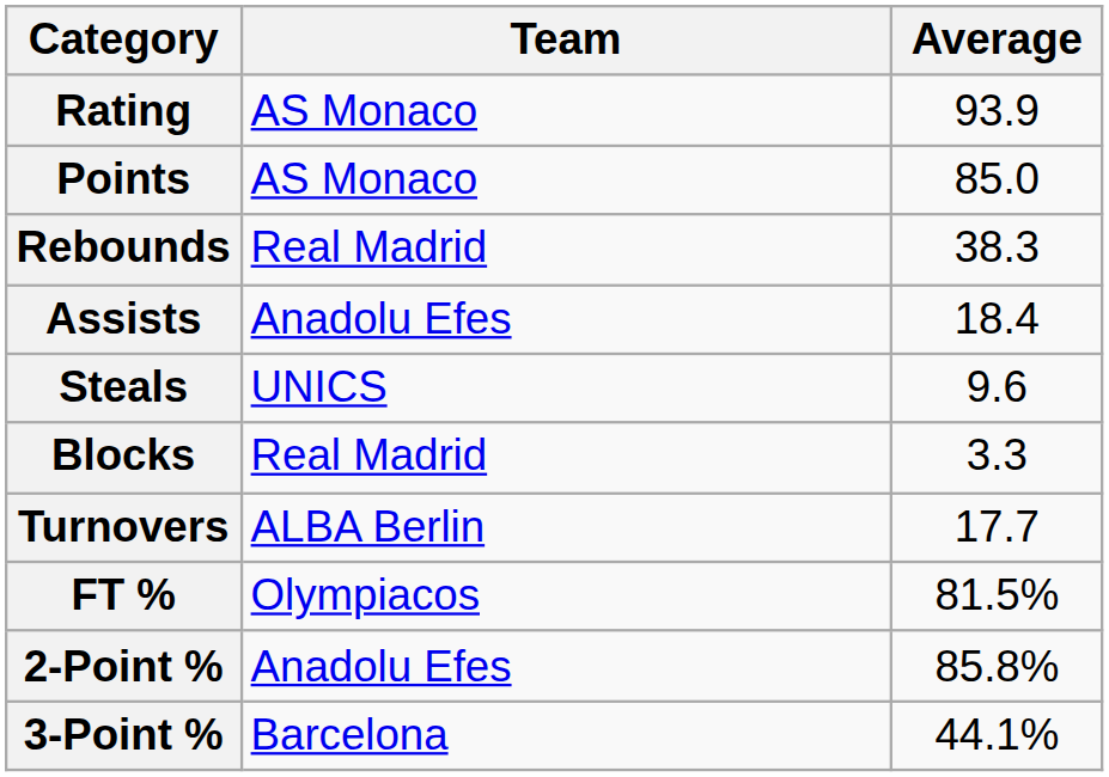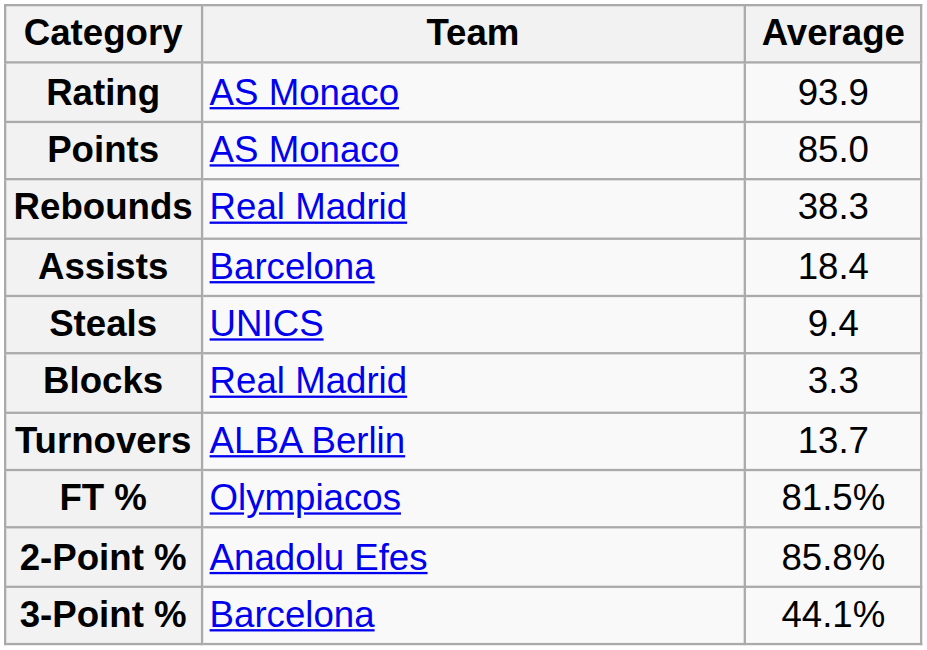 <table class="wikitable">
 <tr>
 <th>Category</th>
 <th width=230>Team</th>
 <th width=70>Average</th>
 </tr>
 <tr>
 <th>Rating</th>
 <td> <a href='#'>AS Monaco</a></td>
 <td style="text-align: center;">93.9</td>
 </tr>
 <tr>
 <th>Points</th>
 <td> <a href='#'>AS Monaco</a></td>
 <td style="text-align: center;">85.0</td>
 </tr>
 <tr>
 <th>Rebounds</th>
 <td> <a href='#'>Real Madrid</a></td>
 <td style="text-align: center;">38.3</td>
 </tr>
 <tr>
 <th>Assists</th>
-<td> <a href='#'>Anadolu Efes</a></td>
+<td> <a href='#'>Barcelona</a></td>
 <td style="text-align: center;">18.4</td>
 </tr>
 <tr>
 <th>Steals</th>
 <td> <a href='#'>UNICS</a></td>
-<td style="text-align: center;">9.6</td>
+<td style="text-align: center;">9.4</td>
 </tr>
 <tr>
 <th>Blocks</th>
 <td> <a href='#'>Real Madrid</a></td>
 <td style="text-align: center;">3.3</td>
 </tr>
 <tr>
 <th>Turnovers</th>
 <td> <a href='#'>ALBA Berlin</a></td>
-<td style="text-align: center;">17.7</td>
+<td style="text-align: center;">13.7</td>
 </tr>
 <tr>
 <th>FT %</th>
 <td> <a href='#'>Olympiacos</a></td>
 <td style="text-align: center;">81.5%</td>
 </tr>
 <tr>
 <th>2-Point %</th>
 <td> <a href='#'>Anadolu Efes</a></td>
 <td style="text-align: center;">85.8%</td>
 </tr>
 <tr>
 <th>3-Point %</th>
 <td> <a href='#'>Barcelona</a></td>
 <td style="text-align: center;">44.1%</td>
 </tr>
 </table>
